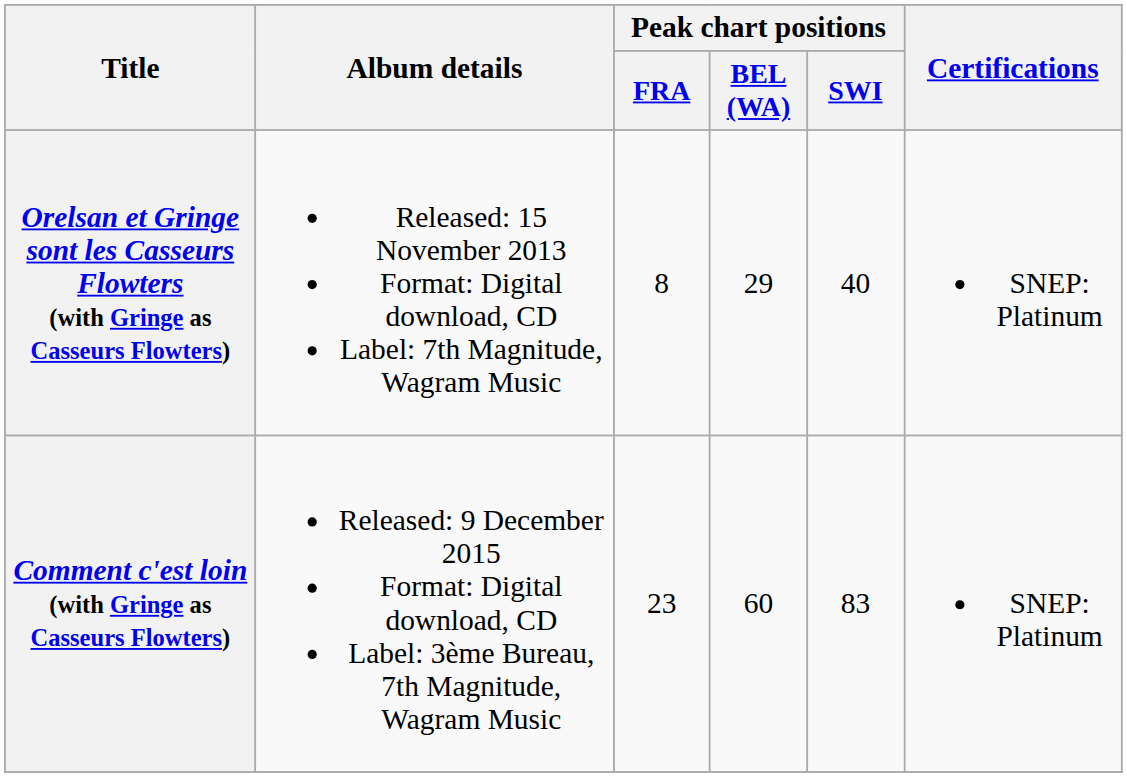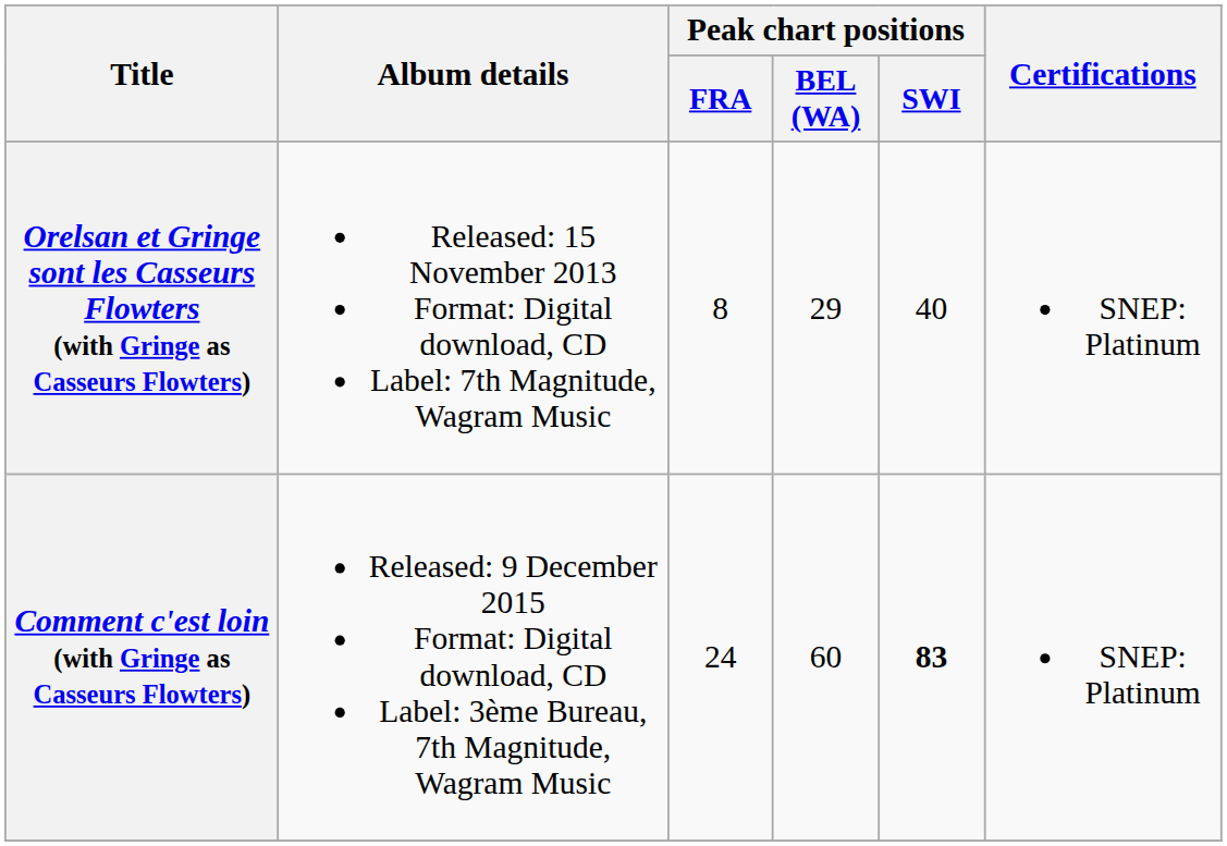 <table class="wikitable plainrowheaders" style="text-align:center;">
 <tr>
 <th scope="col" rowspan="2">Title</th>
 <th scope="col" rowspan="2">Album details</th>
 <th scope="col" colspan="3">Peak chart positions</th>
 <th scope="col" rowspan="2"><a href='#'>Certifications</a></th>
 </tr>
 <tr>
 <th scope="col" style="width:3em;font-size:95%;"><a href='#'>FRA</a><br></th>
 <th scope="col" style="width:3em;font-size:95%;"><a href='#'>BEL (WA)</a><br></th>
 <th scope="col" style="width:3em;font-size:95%;"><a href='#'>SWI</a><br></th>
 </tr>
 <tr>
 <th scope="row"><em><a href='#'>Orelsan et Gringe sont les Casseurs Flowters</a></em><br><small>(with <a href='#'>Gringe</a> as <a href='#'>Casseurs Flowters</a>)</small></th>
 <td><br><ul><li>Released: 15 November 2013</li><li>Format: Digital download, CD</li><li>Label: 7th Magnitude, Wagram Music</li></ul></td>
 <td>8</td>
 <td>29</td>
 <td>40</td>
 <td><br><ul><li>SNEP: Platinum</li></ul></td>
 </tr>
 <tr>
 <th scope="row"><em><a href='#'>Comment c'est loin</a></em><br><small>(with <a href='#'>Gringe</a> as <a href='#'>Casseurs Flowters</a>)</small></th>
 <td><br><ul><li>Released: 9 December 2015</li><li>Format: Digital download, CD</li><li>Label: 3ème Bureau, 7th Magnitude, Wagram Music</li></ul></td>
-<td>23</td>
+<td>24</td>
 <td>60</td>
-<td>83</td>
+<td><strong>83</strong></td>
 <td><br><ul><li>SNEP: Platinum</li></ul></td>
 </tr>
 <tr>
 </tr>
 </table>
